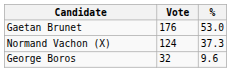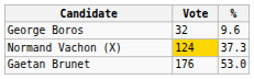 <table class="wikitable">
 <tr>
 <th bgcolor="#DDDDFF" width="200px">Candidate</th>
 <th bgcolor="#DDDDFF" width="50px">Vote</th>
 <th bgcolor="#DDDDFF" width="30px">%</th>
 </tr>
 <tr>
+<td>George Boros</td>
+<td>32</td>
+<td>9.6</td>
+</tr>
+<tr>
+<td>Normand Vachon (X)</td>
+<td style="background: gold;">124</td>
+<td>37.3</td>
+</tr>
+<tr>
 <td>Gaetan Brunet</td>
 <td>176</td>
 <td>53.0</td>
 </tr>
-<tr>
-<td>Normand Vachon (X)</td>
-<td>124</td>
-<td>37.3</td>
-</tr>
-<tr>
-<td>George Boros</td>
-<td>32</td>
-<td>9.6</td>
-</tr>
 </table>
